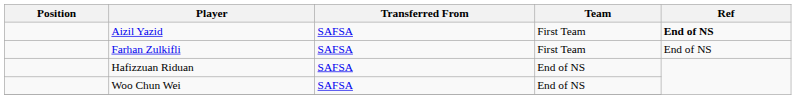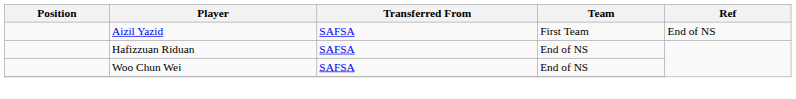 <table class="wikitable sortable" style="width:70%; text-align:center; font-size:100%; text-align:left;">
 <tr>
 <th>Position</th>
 <th>Player</th>
 <th>Transferred From</th>
 <th>Team</th>
 <th>Ref</th>
 </tr>
 <tr>
 <td></td>
 <td> <a href='#'>Aizil Yazid</a></td>
-<td> <a href='#'>SAFSA</a></td>
-<td>First Team</td>
-<td><strong>End of NS</strong></td>
-</tr>
-<tr>
-<td></td>
-<td> <a href='#'>Farhan Zulkifli</a></td>
 <td> <a href='#'>SAFSA</a></td>
 <td>First Team</td>
 <td>End of NS</td>
 </tr>
 <tr>
 <td></td>
 <td> Hafizzuan Riduan</td>
 <td> <a href='#'>SAFSA</a></td>
 <td>End of NS</td>
 </tr>
 <tr>
 <td></td>
 <td> Woo Chun Wei</td>
 <td> <a href='#'>SAFSA</a></td>
 <td>End of NS</td>
 </tr>
 <tr>
 </tr>
 </table>
